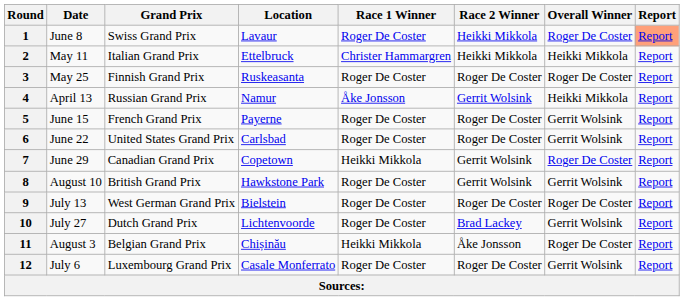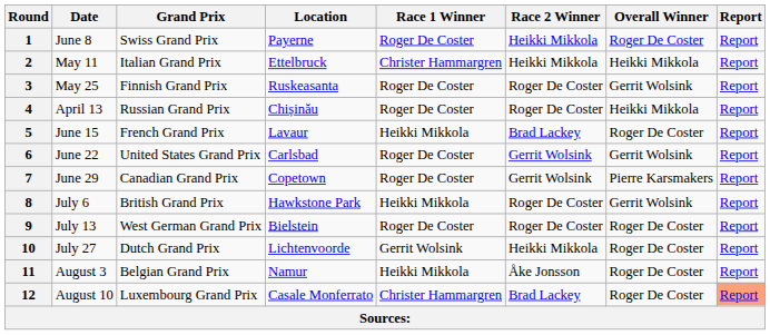 <table class="wikitable" style="font-size: 95%;">
 <tr>
 <th align=center>Round</th>
 <th align=center>Date</th>
 <th align=center>Grand Prix</th>
 <th align=center>Location</th>
 <th align=center>Race 1 Winner</th>
 <th align=center>Race 2 Winner</th>
 <th align=center>Overall Winner</th>
 <th align=center>Report</th>
 </tr>
 <tr>
 <th>1</th>
 <td>June 8</td>
 <td> Swiss Grand Prix</td>
-<td><a href='#'>Lavaur</a></td>
+<td><a href='#'>Payerne</a></td>
 <td> <a href='#'>Roger De Coster</a></td>
 <td> <a href='#'>Heikki Mikkola</a></td>
 <td> <a href='#'>Roger De Coster</a></td>
-<td style="background: lightsalmon;"><a href='#'>Report</a></td>
+<td><a href='#'>Report</a></td>
 </tr>
 <tr>
 <th>2</th>
 <td>May 11</td>
 <td> Italian Grand Prix</td>
 <td><a href='#'>Ettelbruck</a></td>
 <td> <a href='#'>Christer Hammargren</a></td>
 <td> Heikki Mikkola</td>
 <td> Heikki Mikkola</td>
 <td><a href='#'>Report</a></td>
 </tr>
 <tr>
 <th>3</th>
 <td>May 25</td>
 <td> Finnish Grand Prix</td>
 <td><a href='#'>Ruskeasanta</a></td>
 <td> Roger De Coster</td>
 <td> Roger De Coster</td>
-<td> Roger De Coster</td>
+<td> Gerrit Wolsink</td>
 <td><a href='#'>Report</a></td>
 </tr>
 <tr>
 <th>4</th>
 <td>April 13</td>
 <td> Russian Grand Prix</td>
-<td><a href='#'>Namur</a></td>
-<td> <a href='#'>Åke Jonsson</a></td>
-<td> <a href='#'>Gerrit Wolsink</a></td>
+<td><a href='#'>Chișinău</a></td>
+<td> Roger De Coster</td>
+<td> Roger De Coster</td>
 <td> Heikki Mikkola</td>
 <td><a href='#'>Report</a></td>
 </tr>
 <tr>
 <th>5</th>
 <td>June 15</td>
 <td> French Grand Prix</td>
-<td><a href='#'>Payerne</a></td>
+<td><a href='#'>Lavaur</a></td>
+<td> Heikki Mikkola</td>
+<td> <a href='#'>Brad Lackey</a></td>
 <td> Roger De Coster</td>
-<td> Roger De Coster</td>
-<td> Gerrit Wolsink</td>
 <td><a href='#'>Report</a></td>
 </tr>
 <tr>
 <th>6</th>
 <td>June 22</td>
 <td> United States Grand Prix</td>
 <td><a href='#'>Carlsbad</a></td>
 <td> Roger De Coster</td>
-<td> Roger De Coster</td>
+<td> <a href='#'>Gerrit Wolsink</a></td>
 <td> Gerrit Wolsink</td>
 <td><a href='#'>Report</a></td>
 </tr>
 <tr>
 <th>7</th>
 <td>June 29</td>
 <td> Canadian Grand Prix</td>
 <td><a href='#'>Copetown</a></td>
-<td> Heikki Mikkola</td>
+<td> Roger De Coster</td>
 <td> Gerrit Wolsink</td>
-<td> <a href='#'>Roger De Coster</a></td>
+<td> Pierre Karsmakers</td>
 <td><a href='#'>Report</a></td>
 </tr>
 <tr>
 <th>8</th>
-<td>August 10</td>
+<td>July 6</td>
 <td> British Grand Prix</td>
 <td><a href='#'>Hawkstone Park</a></td>
+<td> Heikki Mikkola</td>
 <td> Roger De Coster</td>
-<td> Gerrit Wolsink</td>
 <td> Gerrit Wolsink</td>
 <td><a href='#'>Report</a></td>
 </tr>
 <tr>
 <th>9</th>
 <td>July 13</td>
 <td> West German Grand Prix</td>
 <td><a href='#'>Bielstein</a></td>
 <td> Roger De Coster</td>
 <td> Roger De Coster</td>
 <td> Roger De Coster</td>
 <td><a href='#'>Report</a></td>
 </tr>
 <tr>
 <th>10</th>
 <td>July 27</td>
 <td> Dutch Grand Prix</td>
 <td><a href='#'>Lichtenvoorde</a></td>
+<td> Gerrit Wolsink</td>
+<td> Heikki Mikkola</td>
 <td> Roger De Coster</td>
-<td> <a href='#'>Brad Lackey</a></td>
-<td> Gerrit Wolsink</td>
 <td><a href='#'>Report</a></td>
 </tr>
 <tr>
 <th>11</th>
 <td>August 3</td>
 <td> Belgian Grand Prix</td>
-<td><a href='#'>Chișinău</a></td>
+<td><a href='#'>Namur</a></td>
 <td> Heikki Mikkola</td>
 <td> Åke Jonsson</td>
 <td> Roger De Coster</td>
 <td><a href='#'>Report</a></td>
 </tr>
 <tr>
 <th>12</th>
-<td>July 6</td>
+<td>August 10</td>
 <td> Luxembourg Grand Prix</td>
 <td><a href='#'>Casale Monferrato</a></td>
+<td> <a href='#'>Christer Hammargren</a></td>
+<td> <a href='#'>Brad Lackey</a></td>
 <td> Roger De Coster</td>
-<td> Roger De Coster</td>
-<td> Gerrit Wolsink</td>
-<td><a href='#'>Report</a></td>
+<td style="background: lightsalmon;"><a href='#'>Report</a></td>
 </tr>
 <tr>
 <th colspan=8>Sources:</th>
 </tr>
 </table>
